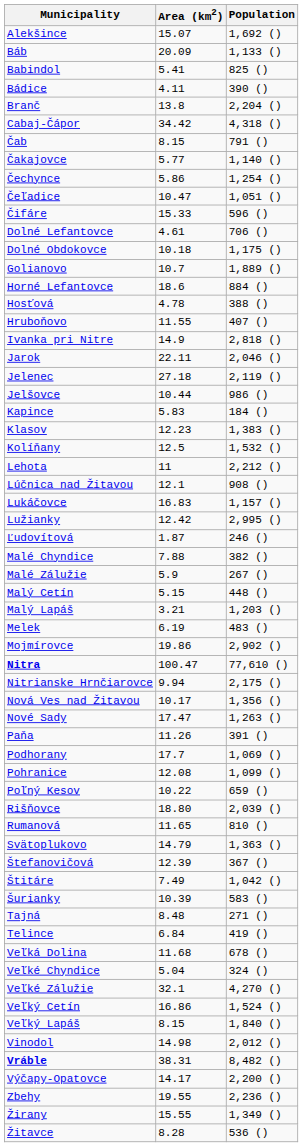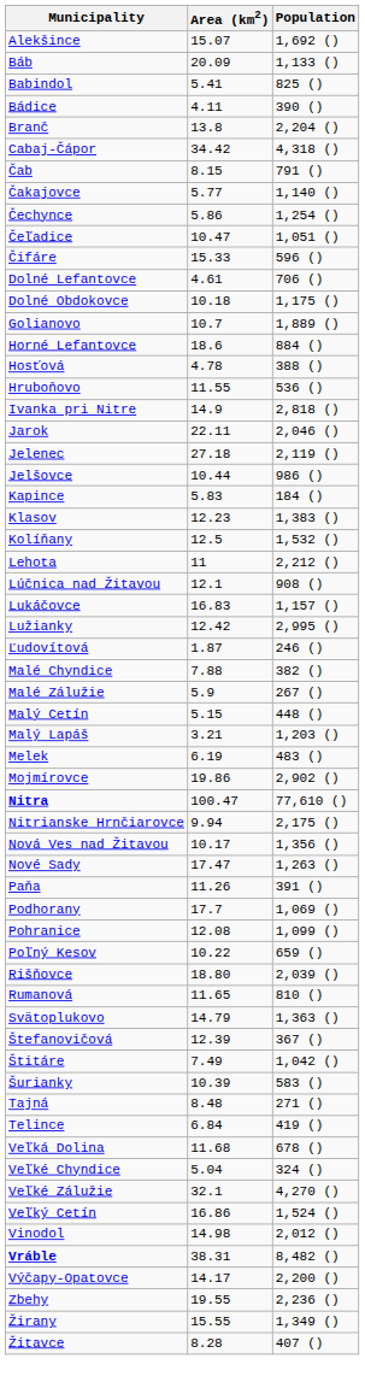 <table class="wikitable sortable">
 <tr>
 <th>Municipality</th>
 <th>Area (km<sup>2</sup>)</th>
 <th>Population</th>
 </tr>
 <tr>
 <td><a href='#'>Alekšince</a></td>
 <td>15.07</td>
 <td>1,692 ()</td>
 </tr>
 <tr>
 <td><a href='#'>Báb</a></td>
 <td>20.09</td>
 <td>1,133 ()</td>
 </tr>
 <tr>
 <td><a href='#'>Babindol</a></td>
 <td>5.41</td>
 <td>825 ()</td>
 </tr>
 <tr>
 <td><a href='#'>Bádice</a></td>
 <td>4.11</td>
 <td>390 ()</td>
 </tr>
 <tr>
 <td><a href='#'>Branč</a></td>
 <td>13.8</td>
 <td>2,204 ()</td>
 </tr>
 <tr>
 <td><a href='#'>Cabaj-Čápor</a></td>
 <td>34.42</td>
 <td>4,318 ()</td>
 </tr>
 <tr>
 <td><a href='#'>Čab</a></td>
 <td>8.15</td>
 <td>791 ()</td>
 </tr>
 <tr>
 <td><a href='#'>Čakajovce</a></td>
 <td>5.77</td>
 <td>1,140 ()</td>
 </tr>
 <tr>
 <td><a href='#'>Čechynce</a></td>
 <td>5.86</td>
 <td>1,254 ()</td>
 </tr>
 <tr>
 <td><a href='#'>Čeľadice</a></td>
 <td>10.47</td>
 <td>1,051 ()</td>
 </tr>
 <tr>
 <td><a href='#'>Čifáre</a></td>
 <td>15.33</td>
 <td>596 ()</td>
 </tr>
 <tr>
 <td><a href='#'>Dolné Lefantovce</a></td>
 <td>4.61</td>
 <td>706 ()</td>
 </tr>
 <tr>
 <td><a href='#'>Dolné Obdokovce</a></td>
 <td>10.18</td>
 <td>1,175 ()</td>
 </tr>
 <tr>
 <td><a href='#'>Golianovo</a></td>
 <td>10.7</td>
 <td>1,889 ()</td>
 </tr>
 <tr>
 <td><a href='#'>Horné Lefantovce</a></td>
 <td>18.6</td>
 <td>884 ()</td>
 </tr>
 <tr>
 <td><a href='#'>Hosťová</a></td>
 <td>4.78</td>
 <td>388 ()</td>
 </tr>
 <tr>
 <td><a href='#'>Hruboňovo</a></td>
 <td>11.55</td>
-<td>407 ()</td>
+<td>536 ()</td>
 </tr>
 <tr>
 <td><a href='#'>Ivanka pri Nitre</a></td>
 <td>14.9</td>
 <td>2,818 ()</td>
 </tr>
 <tr>
 <td><a href='#'>Jarok</a></td>
 <td>22.11</td>
 <td>2,046 ()</td>
 </tr>
 <tr>
 <td><a href='#'>Jelenec</a></td>
 <td>27.18</td>
 <td>2,119 ()</td>
 </tr>
 <tr>
 <td><a href='#'>Jelšovce</a></td>
 <td>10.44</td>
 <td>986 ()</td>
 </tr>
 <tr>
 <td><a href='#'>Kapince</a></td>
 <td>5.83</td>
 <td>184 ()</td>
 </tr>
 <tr>
 <td><a href='#'>Klasov</a></td>
 <td>12.23</td>
 <td>1,383 ()</td>
 </tr>
 <tr>
 <td><a href='#'>Kolíňany</a></td>
 <td>12.5</td>
 <td>1,532 ()</td>
 </tr>
 <tr>
 <td><a href='#'>Lehota</a></td>
 <td>11</td>
 <td>2,212 ()</td>
 </tr>
 <tr>
 <td><a href='#'>Lúčnica nad Žitavou</a></td>
 <td>12.1</td>
 <td>908 ()</td>
 </tr>
 <tr>
 <td><a href='#'>Lukáčovce</a></td>
 <td>16.83</td>
 <td>1,157 ()</td>
 </tr>
 <tr>
 <td><a href='#'>Lužianky</a></td>
 <td>12.42</td>
 <td>2,995 ()</td>
 </tr>
 <tr>
 <td><a href='#'>Ľudovítová</a></td>
 <td>1.87</td>
 <td>246 ()</td>
 </tr>
 <tr>
 <td><a href='#'>Malé Chyndice</a></td>
 <td>7.88</td>
 <td>382 ()</td>
 </tr>
 <tr>
 <td><a href='#'>Malé Zálužie</a></td>
 <td>5.9</td>
 <td>267 ()</td>
 </tr>
 <tr>
 <td><a href='#'>Malý Cetín</a></td>
 <td>5.15</td>
 <td>448 ()</td>
 </tr>
 <tr>
 <td><a href='#'>Malý Lapáš</a></td>
 <td>3.21</td>
 <td>1,203 ()</td>
 </tr>
 <tr>
 <td><a href='#'>Melek</a></td>
 <td>6.19</td>
 <td>483 ()</td>
 </tr>
 <tr>
 <td><a href='#'>Mojmírovce</a></td>
 <td>19.86</td>
 <td>2,902 ()</td>
 </tr>
 <tr>
 <td><strong><a href='#'>Nitra</a></strong></td>
 <td>100.47</td>
 <td>77,610 ()</td>
 </tr>
 <tr>
 <td><a href='#'>Nitrianske Hrnčiarovce</a></td>
 <td>9.94</td>
 <td>2,175 ()</td>
 </tr>
 <tr>
 <td><a href='#'>Nová Ves nad Žitavou</a></td>
 <td>10.17</td>
 <td>1,356 ()</td>
 </tr>
 <tr>
 <td><a href='#'>Nové Sady</a></td>
 <td>17.47</td>
 <td>1,263 ()</td>
 </tr>
 <tr>
 <td><a href='#'>Paňa</a></td>
 <td>11.26</td>
 <td>391 ()</td>
 </tr>
 <tr>
 <td><a href='#'>Podhorany</a></td>
 <td>17.7</td>
 <td>1,069 ()</td>
 </tr>
 <tr>
 <td><a href='#'>Pohranice</a></td>
 <td>12.08</td>
 <td>1,099 ()</td>
 </tr>
 <tr>
 <td><a href='#'>Poľný Kesov</a></td>
 <td>10.22</td>
 <td>659 ()</td>
 </tr>
 <tr>
 <td><a href='#'>Rišňovce</a></td>
 <td>18.80</td>
 <td>2,039 ()</td>
 </tr>
 <tr>
 <td><a href='#'>Rumanová</a></td>
 <td>11.65</td>
 <td>810 ()</td>
 </tr>
 <tr>
 <td><a href='#'>Svätoplukovo</a></td>
 <td>14.79</td>
 <td>1,363 ()</td>
 </tr>
 <tr>
 <td><a href='#'>Štefanovičová</a></td>
 <td>12.39</td>
 <td>367 ()</td>
 </tr>
 <tr>
 <td><a href='#'>Štitáre</a></td>
 <td>7.49</td>
 <td>1,042 ()</td>
 </tr>
 <tr>
 <td><a href='#'>Šurianky</a></td>
 <td>10.39</td>
 <td>583 ()</td>
 </tr>
 <tr>
 <td><a href='#'>Tajná</a></td>
 <td>8.48</td>
 <td>271 ()</td>
 </tr>
 <tr>
 <td><a href='#'>Telince</a></td>
 <td>6.84</td>
 <td>419 ()</td>
 </tr>
 <tr>
 <td><a href='#'>Veľká Dolina</a></td>
 <td>11.68</td>
 <td>678 ()</td>
 </tr>
 <tr>
 <td><a href='#'>Veľké Chyndice</a></td>
 <td>5.04</td>
 <td>324 ()</td>
 </tr>
 <tr>
 <td><a href='#'>Veľké Zálužie</a></td>
 <td>32.1</td>
 <td>4,270 ()</td>
 </tr>
 <tr>
 <td><a href='#'>Veľký Cetín</a></td>
 <td>16.86</td>
 <td>1,524 ()</td>
 </tr>
 <tr>
-<td><a href='#'>Veľký Lapáš</a></td>
-<td>8.15</td>
-<td>1,840 ()</td>
-</tr>
-<tr>
 <td><a href='#'>Vinodol</a></td>
 <td>14.98</td>
 <td>2,012 ()</td>
 </tr>
 <tr>
 <td><strong><a href='#'>Vráble</a></strong></td>
 <td>38.31</td>
 <td>8,482 ()</td>
 </tr>
 <tr>
 <td><a href='#'>Výčapy-Opatovce</a></td>
 <td>14.17</td>
 <td>2,200 ()</td>
 </tr>
 <tr>
 <td><a href='#'>Zbehy</a></td>
 <td>19.55</td>
 <td>2,236 ()</td>
 </tr>
 <tr>
 <td><a href='#'>Žirany</a></td>
 <td>15.55</td>
 <td>1,349 ()</td>
 </tr>
 <tr>
 <td><a href='#'>Žitavce</a></td>
 <td>8.28</td>
-<td>536 ()</td>
+<td>407 ()</td>
 </tr>
 </table>
